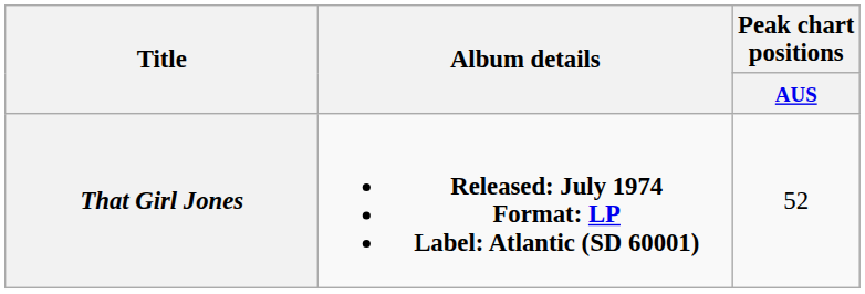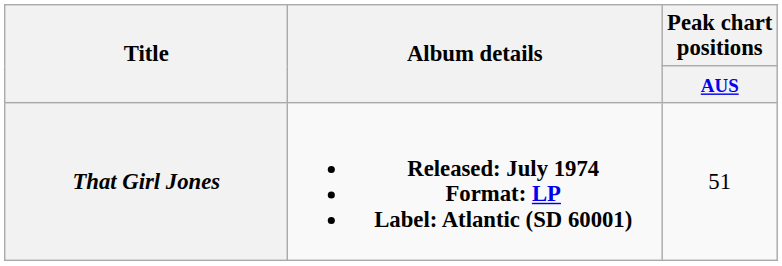 <table class="wikitable plainrowheaders" style="text-align:center;" border="1">
 <tr>
 <th scope="col" rowspan="2" style="width:12em;">Title</th>
 <th scope="col" rowspan="2" style="width:16em;">Album details</th>
 <th scope="col" colspan="1">Peak chart<br>positions</th>
 </tr>
 <tr>
 <th scope="col" style="text-align:center;"><small><a href='#'>AUS</a></small><br></th>
 </tr>
 <tr>
 <th scope="row"><em>That Girl Jones</em></th>
 <td><strong><br><ul><li>Released: July 1974</li><li>Format: <a href='#'>LP</a></li><li>Label: Atlantic (SD 60001)</li></ul></strong></td>
-<td align="center">52</td>
+<td align="center">51</td>
 </tr>
 </table>
